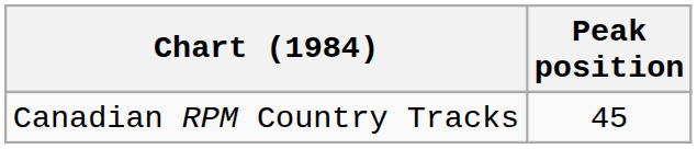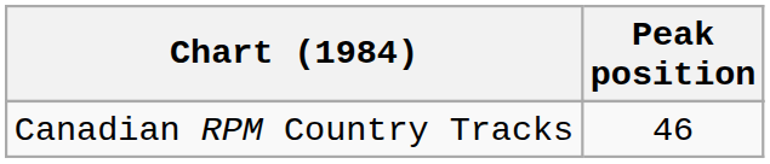 <table class="wikitable sortable">
 <tr>
 <th align="left">Chart (1984)</th>
 <th align="center">Peak<br>position</th>
 </tr>
 <tr>
 </tr>
 <tr>
 <td align="left">Canadian <em>RPM</em> Country Tracks</td>
-<td align="center">45</td>
+<td align="center">46</td>
 </tr>
 </table>
